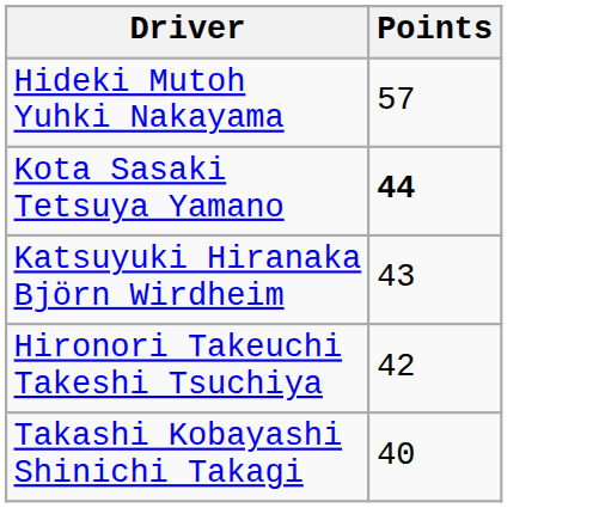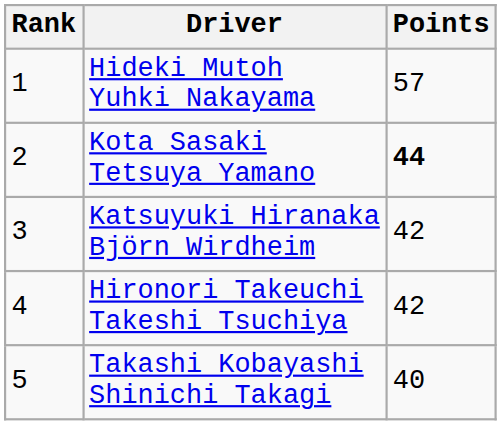 <table class="wikitable" style="font-size: 95%;">
 <tr>
+<th>Rank</th>
 <th>Driver</th>
 <th>Points</th>
 </tr>
 <tr>
+<td>1</td>
 <td> <a href='#'>Hideki Mutoh</a><br> <a href='#'>Yuhki Nakayama</a></td>
 <td>57</td>
 </tr>
 <tr>
+<td>2</td>
 <td> <a href='#'>Kota Sasaki</a><br> <a href='#'>Tetsuya Yamano</a></td>
 <td><strong>44</strong></td>
 </tr>
 <tr>
+<td>3</td>
 <td> <a href='#'>Katsuyuki Hiranaka</a><br> <a href='#'>Björn Wirdheim</a></td>
-<td>43</td>
+<td>42</td>
 </tr>
 <tr>
+<td>4</td>
 <td> <a href='#'>Hironori Takeuchi</a><br> <a href='#'>Takeshi Tsuchiya</a></td>
 <td>42</td>
 </tr>
 <tr>
+<td>5</td>
 <td> <a href='#'>Takashi Kobayashi</a><br> <a href='#'>Shinichi Takagi</a></td>
 <td>40</td>
 </tr>
 </table>
